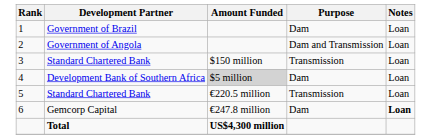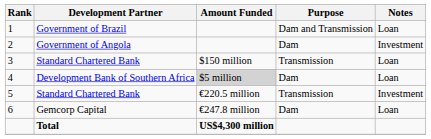 <table class="wikitable sortable" style="margin: 0.5em auto">
 <tr>
 <th>Rank</th>
 <th>Development Partner</th>
 <th>Amount Funded</th>
 <th>Purpose</th>
 <th>Notes</th>
 </tr>
 <tr>
 <td>1</td>
 <td><a href='#'>Government  of Brazil</a></td>
 <td> </td>
-<td>Dam</td>
+<td>Dam and Transmission</td>
 <td>Loan</td>
 </tr>
 <tr>
 <td>2</td>
 <td><a href='#'>Government  of Angola</a></td>
 <td></td>
-<td>Dam and Transmission</td>
-<td>Loan</td>
+<td>Dam</td>
+<td>Investment</td>
 </tr>
 <tr>
 <td>3</td>
 <td><a href='#'>Standard Chartered Bank</a></td>
 <td>$150 million</td>
 <td>Transmission</td>
 <td>Loan</td>
 </tr>
 <tr>
 <td>4</td>
 <td><a href='#'>Development Bank of Southern Africa</a></td>
 <td style="background: lightgrey;">$5 million</td>
 <td>Dam</td>
 <td>Loan</td>
 </tr>
 <tr>
 <td>5</td>
 <td><a href='#'>Standard Chartered Bank</a></td>
 <td>€220.5 million</td>
 <td>Transmission</td>
-<td>Loan</td>
+<td>Investment</td>
 </tr>
 <tr>
 <td>6</td>
 <td>Gemcorp Capital</td>
 <td>€247.8 million</td>
 <td>Dam</td>
-<td><strong>Loan</strong></td>
+<td>Loan</td>
 </tr>
 <tr>
 <td></td>
 <td><strong>Total</strong></td>
 <td><strong>US$4,300 million</strong></td>
 <td><strong> </strong></td>
 <td></td>
 </tr>
 <tr>
 </tr>
 </table>
